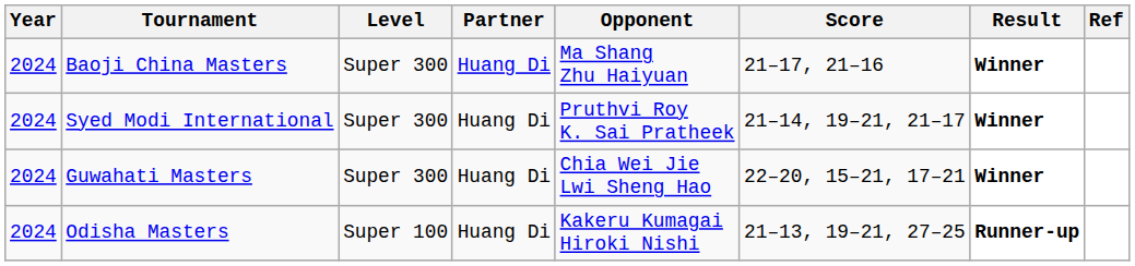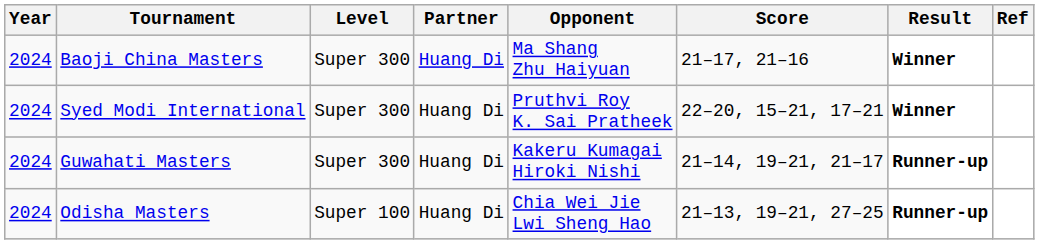 <table class="sortable wikitable" style="font-size: 90%;">
 <tr>
 <th>Year</th>
 <th>Tournament</th>
 <th>Level</th>
 <th>Partner</th>
 <th>Opponent</th>
 <th>Score</th>
 <th>Result</th>
 <th>Ref</th>
 </tr>
 <tr>
 <td align="center"><a href='#'>2024</a></td>
 <td align="left"><a href='#'>Baoji China Masters</a></td>
 <td align="left">Super 300</td>
 <td align="left"> <a href='#'>Huang Di</a></td>
 <td align="left"> <a href='#'>Ma Shang</a><br> <a href='#'>Zhu Haiyuan</a></td>
 <td align="left">21–17, 21–16</td>
 <td style="text-align:left; background:white"> <strong>Winner</strong></td>
 <td style="text-align:center; background:white"></td>
 </tr>
 <tr>
 <td align="center"><a href='#'>2024</a></td>
 <td align="left"><a href='#'>Syed Modi International</a></td>
 <td align="left">Super 300</td>
 <td align="left"> Huang Di</td>
 <td align="left"> <a href='#'>Pruthvi Roy</a><br> <a href='#'>K. Sai Pratheek</a></td>
-<td align="left">21–14, 19–21, 21–17</td>
+<td align="left">22–20, 15–21, 17–21</td>
 <td style="text-align:left; background:white"> <strong>Winner</strong></td>
 <td style="text-align:center; background:white"></td>
 </tr>
 <tr>
 <td align="center"><a href='#'>2024</a></td>
 <td align="left"><a href='#'>Guwahati Masters</a></td>
 <td align="left">Super 300</td>
 <td align="left"> Huang Di</td>
-<td align="left"> <a href='#'>Chia Wei Jie</a><br> <a href='#'>Lwi Sheng Hao</a></td>
-<td align="left">22–20, 15–21, 17–21</td>
-<td style="text-align:left; background:white"> <strong>Winner</strong></td>
+<td align="left"> <a href='#'>Kakeru Kumagai</a><br> <a href='#'>Hiroki Nishi</a></td>
+<td align="left">21–14, 19–21, 21–17</td>
+<td style="text-align:left; background:white"> <strong>Runner-up</strong></td>
 <td style="text-align:center; background:white"></td>
 </tr>
 <tr>
 <td align="center"><a href='#'>2024</a></td>
 <td align="left"><a href='#'>Odisha Masters</a></td>
 <td align="left">Super 100</td>
 <td align="left"> Huang Di</td>
-<td align="left"> <a href='#'>Kakeru Kumagai</a><br> <a href='#'>Hiroki Nishi</a></td>
+<td align="left"> <a href='#'>Chia Wei Jie</a><br> <a href='#'>Lwi Sheng Hao</a></td>
 <td align="left">21–13, 19–21, 27–25</td>
 <td style="text-align:left; background:white"> <strong>Runner-up</strong></td>
 <td style="text-align:center; background:white"></td>
 </tr>
 </table>
